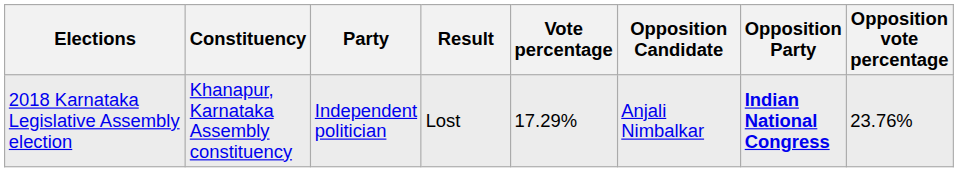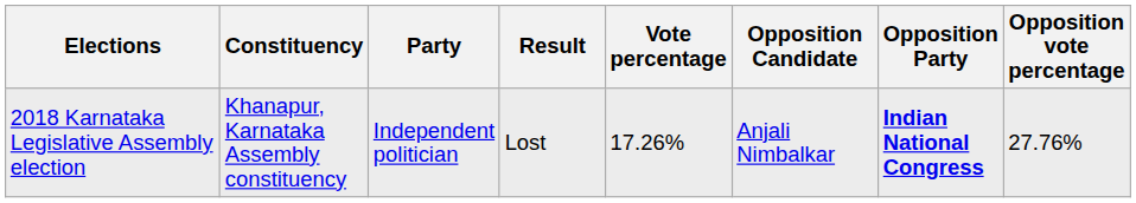 <table class="sortable wikitable">
 <tr>
 <th width=150>Elections</th>
 <th width=100>Constituency</th>
 <th width=70>Party</th>
 <th width=70>Result</th>
 <th width=70>Vote percentage</th>
 <th width=100>Opposition Candidate</th>
 <th width=70>Opposition Party</th>
 <th width=70>Opposition vote percentage</th>
 </tr>
 <tr style="background:#ECECEC;">
 <td bgcolor=ECECEC><a href='#'>2018 Karnataka Legislative Assembly election</a></td>
 <td><a href='#'>Khanapur, Karnataka Assembly constituency</a></td>
 <td><a href='#'>Independent politician</a></td>
 <td>Lost</td>
-<td>17.29%</td>
+<td>17.26%</td>
 <td><a href='#'>Anjali Nimbalkar</a></td>
 <td><strong><a href='#'>Indian National Congress</a></strong></td>
-<td>23.76%</td>
+<td>27.76%</td>
 </tr>
 </table>
